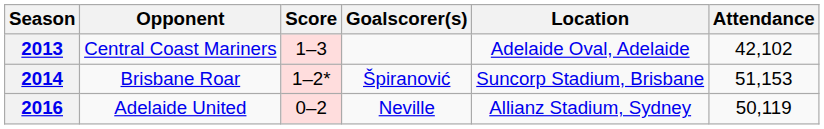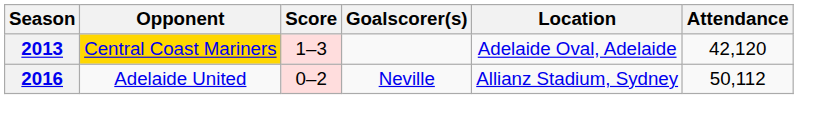 <table class="wikitable sortable" style="text-align: center">
 <tr>
 <th colspan="1" scope="col">Season</th>
 <th colspan="1" scope="col">Opponent</th>
 <th colspan="1" scope="col">Score</th>
 <th colspan="1" scope="col">Goalscorer(s)</th>
 <th colspan="1" scope="col">Location</th>
 <th colspan="1" scope="col">Attendance</th>
 </tr>
 <tr>
 <th scope="row"><a href='#'>2013</a></th>
-<td><a href='#'>Central Coast Mariners</a></td>
+<td style="background: gold;"><a href='#'>Central Coast Mariners</a></td>
 <td bgcolor="#ffdddd" style="text-align:center;">1–3</td>
 <td></td>
 <td><a href='#'>Adelaide Oval, Adelaide</a></td>
-<td>42,102</td>
-</tr>
-<tr>
-<th scope="row"><a href='#'>2014</a></th>
-<td><a href='#'>Brisbane Roar</a></td>
-<td bgcolor="#ffdddd" style="text-align:center;">1–2*</td>
-<td><a href='#'>Špiranović</a> </td>
-<td><a href='#'>Suncorp Stadium, Brisbane</a></td>
-<td>51,153</td>
+<td>42,120</td>
 </tr>
 <tr>
 <th scope="row"><a href='#'>2016</a></th>
 <td><a href='#'>Adelaide United</a></td>
 <td bgcolor="#ffdddd" style="text-align:center;">0–2</td>
 <td><a href='#'>Neville</a> </td>
 <td><a href='#'>Allianz Stadium, Sydney</a></td>
-<td>50,119</td>
+<td>50,112</td>
 </tr>
 </table>
